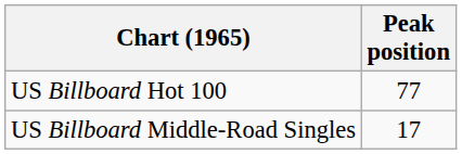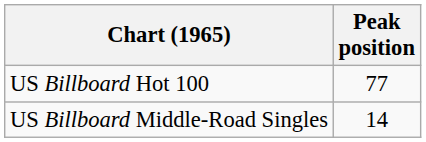 <table class="wikitable sortable">
 <tr>
 <th align="left">Chart (1965)</th>
 <th style="text-align:center;">Peak<br>position</th>
 </tr>
 <tr>
 <td align="left">US <em>Billboard</em> Hot 100</td>
 <td style="text-align:center;">77</td>
 </tr>
 <tr>
 <td align="left">US <em>Billboard</em> Middle-Road Singles</td>
-<td style="text-align:center;">17</td>
+<td style="text-align:center;">14</td>
 </tr>
 </table>
